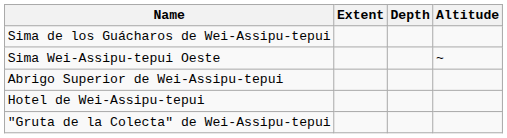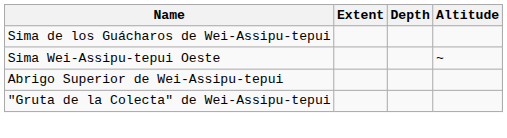 <table class="wikitable sortable">
 <tr>
 <th>Name</th>
 <th>Extent</th>
 <th>Depth</th>
 <th>Altitude</th>
 </tr>
 <tr>
 <td>Sima de los Guácharos de Wei-Assipu-tepui</td>
 <td></td>
 <td></td>
 <td></td>
 </tr>
 <tr>
 <td>Sima Wei-Assipu-tepui Oeste</td>
 <td></td>
 <td></td>
 <td>~</td>
 </tr>
 <tr>
 <td>Abrigo Superior de Wei-Assipu-tepui</td>
 <td></td>
 <td></td>
 <td></td>
 </tr>
 <tr>
-<td>Hotel de Wei-Assipu-tepui</td>
-<td></td>
-<td></td>
-<td></td>
-</tr>
-<tr>
 <td>"Gruta de la Colecta" de Wei-Assipu-tepui</td>
 <td></td>
 <td></td>
 <td></td>
 </tr>
 </table>
